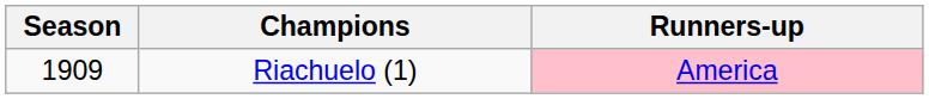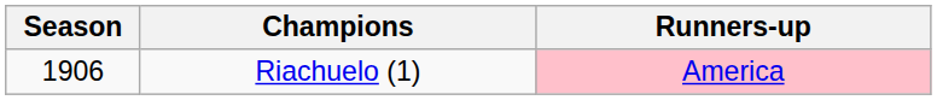 <table class="wikitable" style="text-align:center; margin-left:1em;">
 <tr>
 <th style="width:70px">Season</th>
 <th style="width:220px">Champions</th>
 <th style="width:220px">Runners-up</th>
 </tr>
 <tr>
-<td>1909</td>
+<td>1906</td>
 <td><a href='#'>Riachuelo</a> (1)</td>
 <td style="background: pink;"><a href='#'>America</a></td>
 </tr>
 </table>
